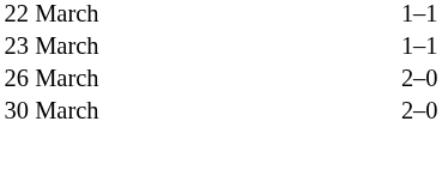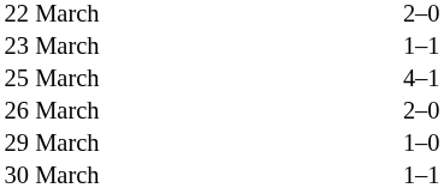 <table cellspacing=1 width=70%>
 <tr>
 <th width=25%></th>
 <th width=30%></th>
 <th width=15%></th>
 <th width=30%></th>
 </tr>
 <tr>
 <td>22 March</td>
 <td align=right></td>
-<td align=center>1–1</td>
+<td align=center>2–0</td>
 <td></td>
 </tr>
 <tr>
 <td>23 March</td>
 <td align=right></td>
 <td align=center>1–1</td>
 <td></td>
 </tr>
 <tr>
+<td>25 March</td>
+<td align=right></td>
+<td align=center>4–1</td>
+<td></td>
+</tr>
+<tr>
 <td>26 March</td>
 <td align=right></td>
 <td align=center>2–0</td>
 <td></td>
 </tr>
 <tr>
+<td>29 March</td>
+<td align=right></td>
+<td align=center>1–0</td>
+<td></td>
+</tr>
+<tr>
 <td>30 March</td>
 <td align=right></td>
-<td align=center>2–0</td>
+<td align=center>1–1</td>
 <td></td>
 </tr>
 </table>
